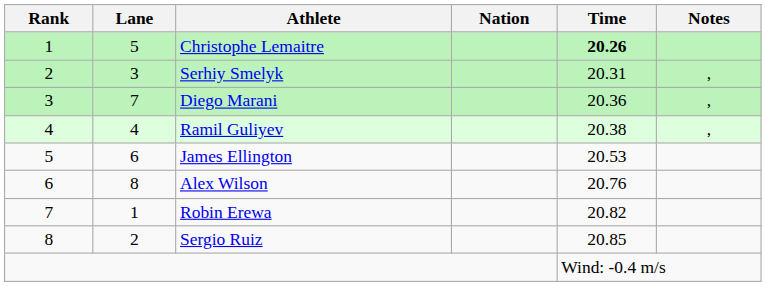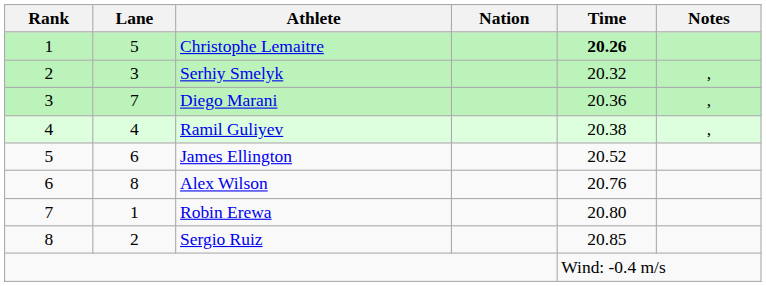 <table class="wikitable sortable" style="text-align:center;width: 55%;">
 <tr>
 <th scope="col">Rank</th>
 <th scope="col">Lane</th>
 <th scope="col">Athlete</th>
 <th scope="col">Nation</th>
 <th scope="col">Time</th>
 <th scope="col">Notes</th>
 </tr>
 <tr bgcolor=bbf3bb>
 <td>1</td>
 <td>5</td>
 <td align=left><a href='#'>Christophe Lemaitre</a></td>
 <td align=left></td>
 <td><strong>20.26</strong></td>
 <td></td>
 </tr>
 <tr bgcolor=bbf3bb>
 <td>2</td>
 <td>3</td>
 <td align=left><a href='#'>Serhiy Smelyk</a></td>
 <td align=left></td>
-<td>20.31</td>
+<td>20.32</td>
 <td>, </td>
 </tr>
 <tr bgcolor=bbf3bb>
 <td>3</td>
 <td>7</td>
 <td align=left><a href='#'>Diego Marani</a></td>
 <td align=left></td>
 <td>20.36</td>
 <td>, </td>
 </tr>
 <tr bgcolor=ddffdd>
 <td>4</td>
 <td>4</td>
 <td align=left><a href='#'>Ramil Guliyev</a></td>
 <td align=left></td>
 <td>20.38</td>
 <td>, </td>
 </tr>
 <tr>
 <td>5</td>
 <td>6</td>
 <td align=left><a href='#'>James Ellington</a></td>
 <td align=left></td>
-<td>20.53</td>
+<td>20.52</td>
 <td></td>
 </tr>
 <tr>
 <td>6</td>
 <td>8</td>
 <td align=left><a href='#'>Alex Wilson</a></td>
 <td align=left></td>
 <td>20.76</td>
 <td></td>
 </tr>
 <tr>
 <td>7</td>
 <td>1</td>
 <td align=left><a href='#'>Robin Erewa</a></td>
 <td align=left></td>
-<td>20.82</td>
+<td>20.80</td>
 <td></td>
 </tr>
 <tr>
 <td>8</td>
 <td>2</td>
 <td align=left><a href='#'>Sergio Ruiz</a></td>
 <td align=left></td>
 <td>20.85</td>
 <td></td>
 </tr>
 <tr class="sortbottom">
 <td colspan="4"></td>
 <td colspan="2" style="text-align:left;">Wind: -0.4 m/s</td>
 </tr>
 </table>
